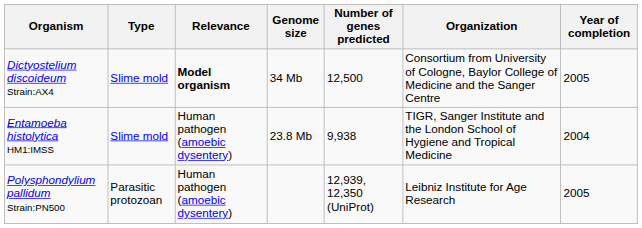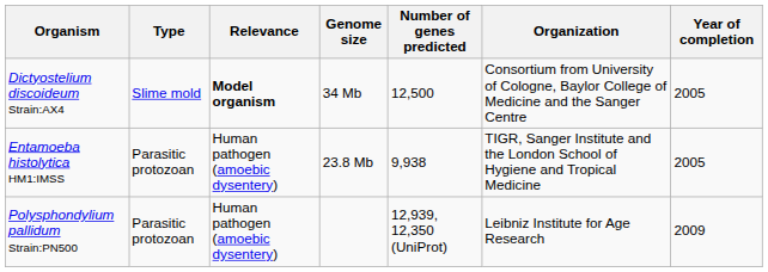 <table class="wikitable sortable" style="border:1px solid #aaa;">
 <tr>
 <th>Organism</th>
 <th>Type</th>
 <th>Relevance</th>
 <th>Genome size</th>
 <th>Number of genes predicted</th>
 <th>Organization</th>
 <th>Year of completion</th>
 </tr>
 <tr>
 <td><em><a href='#'>Dictyostelium discoideum</a></em><br><small>Strain:AX4</small></td>
 <td><a href='#'>Slime mold</a></td>
 <td><strong>Model organism</strong></td>
 <td>34 Mb</td>
 <td>12,500</td>
 <td>Consortium from University of Cologne, Baylor College of Medicine and the Sanger Centre</td>
 <td>2005</td>
 </tr>
 <tr>
 <td><em><a href='#'>Entamoeba histolytica</a></em><br><small>HM1:IMSS</small></td>
-<td><a href='#'>Slime mold</a></td>
+<td>Parasitic protozoan</td>
 <td>Human pathogen (<a href='#'>amoebic dysentery</a>)</td>
 <td>23.8 Mb</td>
 <td>9,938</td>
 <td>TIGR, Sanger Institute and the London School of Hygiene and Tropical Medicine</td>
-<td>2004</td>
+<td>2005</td>
 </tr>
 <tr>
 <td><em><a href='#'>Polysphondylium pallidum</a></em><br><small>Strain:PN500</small></td>
 <td>Parasitic protozoan</td>
 <td>Human pathogen (<a href='#'>amoebic dysentery</a>)</td>
 <td></td>
 <td>12,939, 12,350 (UniProt)</td>
 <td>Leibniz Institute for Age Research</td>
-<td>2005</td>
+<td>2009</td>
 </tr>
 </table>
